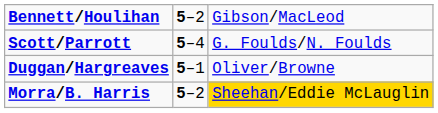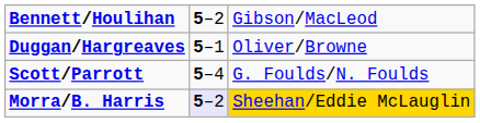 <table class="wikitable ">
 <tr>
 <td>  <strong><a href='#'>Bennett</a>/<a href='#'>Houlihan</a></strong></td>
 <td style="text-align:center;"><strong>5</strong>–2</td>
 <td>  <a href='#'>Gibson</a>/<a href='#'>MacLeod</a></td>
 </tr>
 <tr>
+<td>  <strong><a href='#'>Duggan</a>/<a href='#'>Hargreaves</a></strong></td>
+<td style="text-align:center;"><strong>5</strong>–1</td>
+<td>  <a href='#'>Oliver</a>/<a href='#'>Browne</a></td>
+</tr>
+<tr>
 <td>  <strong><a href='#'>Scott</a>/<a href='#'>Parrott</a></strong></td>
 <td style="text-align:center;"><strong>5</strong>–4</td>
 <td>  <a href='#'>G. Foulds</a>/<a href='#'>N. Foulds</a></td>
 </tr>
 <tr>
-<td>  <strong><a href='#'>Duggan</a>/<a href='#'>Hargreaves</a></strong></td>
-<td style="text-align:center;"><strong>5</strong>–1</td>
-<td>  <a href='#'>Oliver</a>/<a href='#'>Browne</a></td>
-</tr>
-<tr>
 <td>  <strong><a href='#'>Morra</a>/<a href='#'>B. Harris</a></strong></td>
-<td style="text-align:center;"><strong>5</strong>–2</td>
+<td style="background: lavender; text-align:center;"><strong>5</strong>–2</td>
 <td style="background: gold;">  <a href='#'>Sheehan</a>/Eddie McLauglin</td>
 </tr>
 </table>
